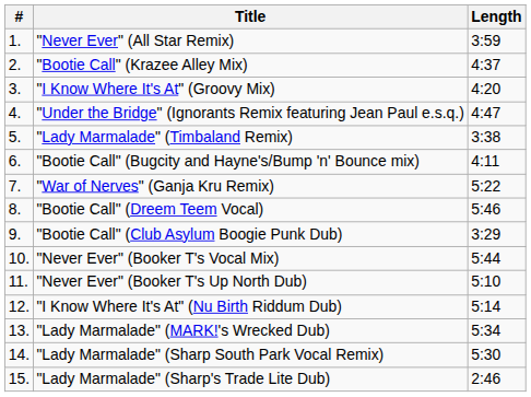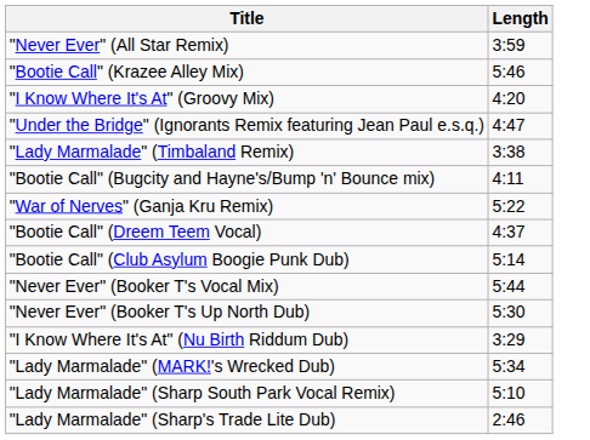 <table class="wikitable">
 <tr>
-<th bgcolor="#ebf5ff">#</th>
 <th bgcolor="#ebf5ff">Title</th>
 <th bgcolor="#ebf5ff">Length</th>
 </tr>
 <tr>
-<td>1.</td>
 <td>"<a href='#'>Never Ever</a>" (All Star Remix)</td>
 <td>3:59</td>
 </tr>
 <tr>
-<td>2.</td>
 <td>"<a href='#'>Bootie Call</a>" (Krazee Alley Mix)</td>
-<td>4:37</td>
+<td>5:46</td>
 </tr>
 <tr>
-<td>3.</td>
 <td>"<a href='#'>I Know Where It's At</a>" (Groovy Mix)</td>
 <td>4:20</td>
 </tr>
 <tr>
-<td>4.</td>
 <td>"<a href='#'>Under the Bridge</a>" (Ignorants Remix featuring Jean Paul e.s.q.)</td>
 <td>4:47</td>
 </tr>
 <tr>
-<td>5.</td>
 <td>"<a href='#'>Lady Marmalade</a>" (<a href='#'>Timbaland</a> Remix)</td>
 <td>3:38</td>
 </tr>
 <tr>
-<td>6.</td>
 <td>"Bootie Call" (Bugcity and Hayne's/Bump 'n' Bounce mix)</td>
 <td>4:11</td>
 </tr>
 <tr>
-<td>7.</td>
 <td>"<a href='#'>War of Nerves</a>" (Ganja Kru Remix)</td>
 <td>5:22</td>
 </tr>
 <tr>
-<td>8.</td>
 <td>"Bootie Call" (<a href='#'>Dreem Teem</a> Vocal)</td>
-<td>5:46</td>
+<td>4:37</td>
 </tr>
 <tr>
-<td>9.</td>
 <td>"Bootie Call" (<a href='#'>Club Asylum</a> Boogie Punk Dub)</td>
-<td>3:29</td>
+<td>5:14</td>
 </tr>
 <tr>
-<td>10.</td>
 <td>"Never Ever" (Booker T's Vocal Mix)</td>
 <td>5:44</td>
 </tr>
 <tr>
-<td>11.</td>
 <td>"Never Ever" (Booker T's Up North Dub)</td>
-<td>5:10</td>
+<td>5:30</td>
 </tr>
 <tr>
-<td>12.</td>
 <td>"I Know Where It's At" (<a href='#'>Nu Birth</a> Riddum Dub)</td>
-<td>5:14</td>
+<td>3:29</td>
 </tr>
 <tr>
-<td>13.</td>
 <td>"Lady Marmalade" (<a href='#'>MARK!</a>'s Wrecked Dub)</td>
 <td>5:34</td>
 </tr>
 <tr>
-<td>14.</td>
 <td>"Lady Marmalade" (Sharp South Park Vocal Remix)</td>
-<td>5:30</td>
+<td>5:10</td>
 </tr>
 <tr>
-<td>15.</td>
 <td>"Lady Marmalade" (Sharp's Trade Lite Dub)</td>
 <td>2:46</td>
 </tr>
 </table>
